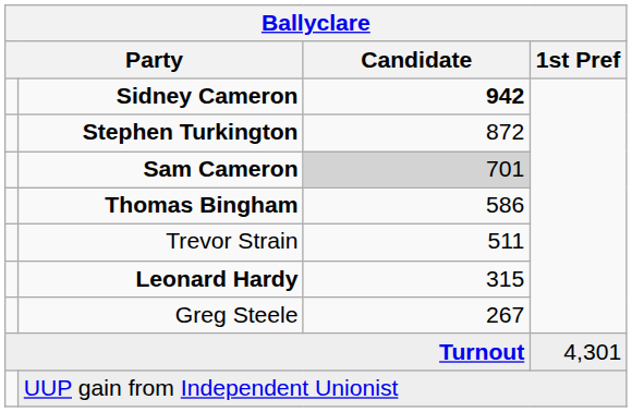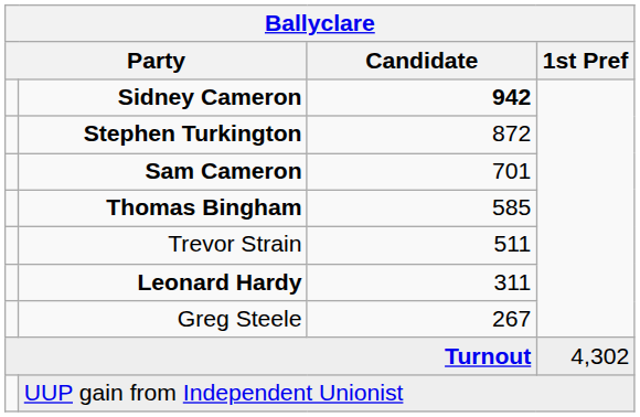 <table class="wikitable">
 <tr>
 <th colspan="4" align="center"><a href='#'>Ballyclare</a></th>
 </tr>
 <tr>
 <th colspan="2" align="center" width=200>Party</th>
 <th width=150>Candidate</th>
 <th width=60>1st Pref</th>
 </tr>
 <tr>
 <td></td>
 <td align="right"><strong>Sidney Cameron</strong></td>
 <td align="right"><strong>942</strong></td>
 </tr>
 <tr>
 <td></td>
 <td align="right"><strong>Stephen Turkington</strong></td>
 <td align="right">872</td>
 </tr>
 <tr>
 <td></td>
 <td align="right"><strong>Sam Cameron</strong></td>
-<td align="right" style="background: lightgrey;">701</td>
+<td align="right">701</td>
 </tr>
 <tr>
 <td></td>
 <td align="right"><strong>Thomas Bingham</strong></td>
-<td align="right">586</td>
+<td align="right">585</td>
 </tr>
 <tr>
 <td></td>
 <td align="right">Trevor Strain</td>
 <td align="right">511</td>
 </tr>
 <tr>
 <td></td>
 <td align="right"><strong>Leonard Hardy</strong></td>
-<td align="right">315</td>
+<td align="right">311</td>
 </tr>
 <tr>
 <td></td>
 <td align="right">Greg Steele</td>
 <td align="right">267</td>
 </tr>
 <tr bgcolor="EEEEEE">
 <td colspan=3 align="right"><strong><a href='#'>Turnout</a></strong></td>
-<td align="right">4,301</td>
+<td align="right">4,302</td>
 </tr>
 <tr>
 <td bgcolor=></td>
 <td colspan=3 bgcolor="EEEEEE"><a href='#'>UUP</a> gain from <a href='#'>Independent Unionist</a></td>
 </tr>
 </table>
